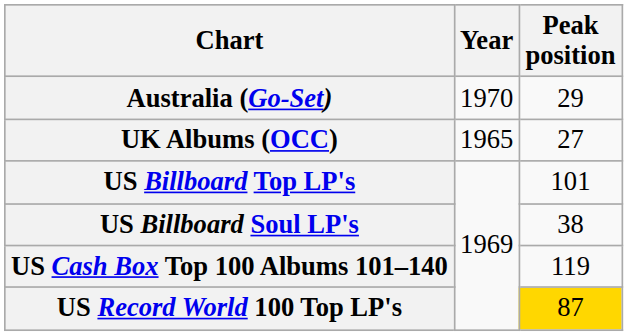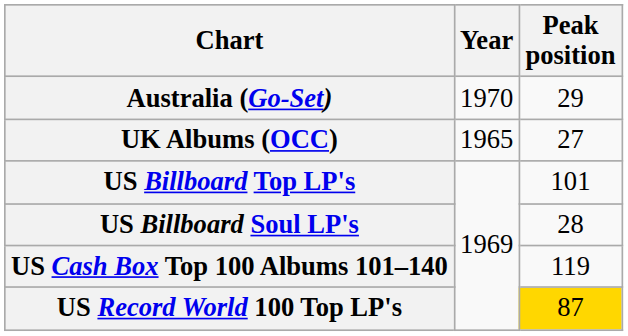 <table class="wikitable plainrowheaders sortable" style="text-align:center;" border="1">
 <tr>
 <th scope="col">Chart</th>
 <th scope="col">Year</th>
 <th scope="col">Peak<br>position</th>
 </tr>
 <tr>
 <th scope="row">Australia (<em><a href='#'>Go-Set</a>)</em></th>
 <td>1970</td>
 <td>29</td>
 </tr>
 <tr>
 <th scope="row">UK Albums (<a href='#'>OCC</a>)</th>
 <td>1965</td>
 <td>27</td>
 </tr>
 <tr>
 <th scope="row">US <em><a href='#'>Billboard</a></em> <a href='#'>Top LP's</a></th>
 <td rowspan="4">1969</td>
 <td>101</td>
 </tr>
 <tr>
 <th scope="row">US <em>Billboard</em> <a href='#'>Soul LP's</a></th>
-<td>38</td>
+<td>28</td>
 </tr>
 <tr>
 <th scope="row">US <em><a href='#'>Cash Box</a></em> Top 100 Albums 101–140</th>
 <td>119</td>
 </tr>
 <tr>
 <th scope="row">US <em><a href='#'>Record World</a></em> 100 Top LP's</th>
 <td style="background: gold;">87</td>
 </tr>
 </table>
